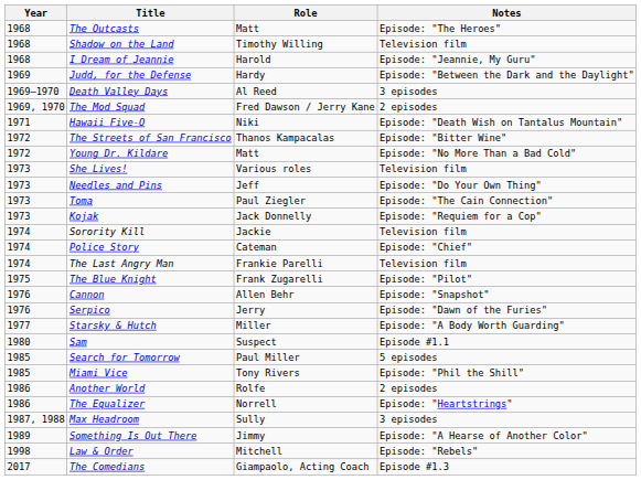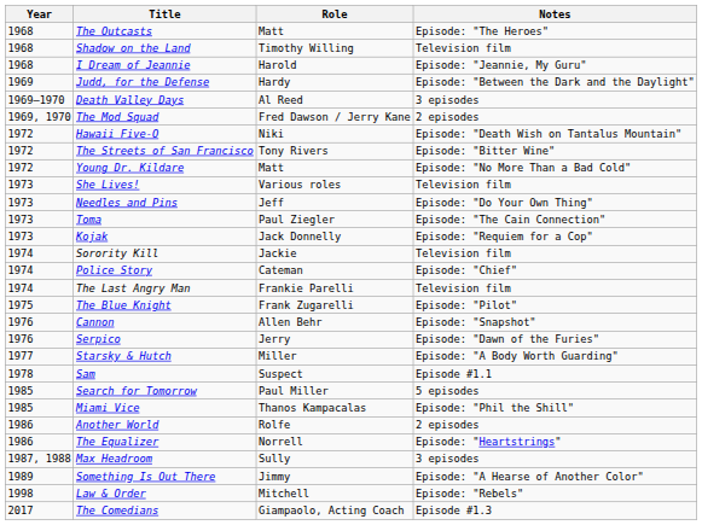 <table class="wikitable sortable">
 <tr>
 <th>Year</th>
 <th>Title</th>
 <th>Role</th>
 <th>Notes</th>
 </tr>
 <tr>
 <td>1968</td>
 <td><a href='#'><em>The Outcasts</em></a></td>
 <td>Matt</td>
 <td>Episode: "The Heroes"</td>
 </tr>
 <tr>
 <td>1968</td>
 <td><em><a href='#'>Shadow on the Land</a></em></td>
 <td>Timothy Willing</td>
 <td>Television film</td>
 </tr>
 <tr>
 <td>1968</td>
 <td><em><a href='#'>I Dream of Jeannie</a></em></td>
 <td>Harold</td>
 <td>Episode: "Jeannie, My Guru"</td>
 </tr>
 <tr>
 <td>1969</td>
 <td><em><a href='#'>Judd, for the Defense</a></em></td>
 <td>Hardy</td>
 <td>Episode: "Between the Dark and the Daylight"</td>
 </tr>
 <tr>
 <td>1969–1970</td>
 <td><em><a href='#'>Death Valley Days</a></em></td>
 <td>Al Reed</td>
 <td>3 episodes</td>
 </tr>
 <tr>
 <td>1969, 1970</td>
 <td><em><a href='#'>The Mod Squad</a></em></td>
 <td>Fred Dawson / Jerry Kane</td>
 <td>2 episodes</td>
 </tr>
 <tr>
-<td>1971</td>
+<td>1972</td>
 <td><a href='#'><em>Hawaii Five-O</em></a></td>
 <td>Niki</td>
 <td>Episode: "Death Wish on Tantalus Mountain"</td>
 </tr>
 <tr>
 <td>1972</td>
 <td><em><a href='#'>The Streets of San Francisco</a></em></td>
-<td>Thanos Kampacalas</td>
+<td>Tony Rivers</td>
 <td>Episode: "Bitter Wine"</td>
 </tr>
 <tr>
 <td>1972</td>
 <td><a href='#'><em>Young Dr. Kildare</em></a></td>
 <td>Matt</td>
 <td>Episode: "No More Than a Bad Cold"</td>
 </tr>
 <tr>
 <td>1973</td>
 <td><em><a href='#'>She Lives!</a></em></td>
 <td>Various roles</td>
 <td>Television film</td>
 </tr>
 <tr>
 <td>1973</td>
 <td><a href='#'><em>Needles and Pins</em></a></td>
 <td>Jeff</td>
 <td>Episode: "Do Your Own Thing"</td>
 </tr>
 <tr>
 <td>1973</td>
 <td><a href='#'><em>Toma</em></a></td>
 <td>Paul Ziegler</td>
 <td>Episode: "The Cain Connection"</td>
 </tr>
 <tr>
 <td>1973</td>
 <td><em><a href='#'>Kojak</a></em></td>
 <td>Jack Donnelly</td>
 <td>Episode: "Requiem for a Cop"</td>
 </tr>
 <tr>
 <td>1974</td>
 <td><em>Sorority Kill</em></td>
 <td>Jackie</td>
 <td>Television film</td>
 </tr>
 <tr>
 <td>1974</td>
 <td><a href='#'><em>Police Story</em></a></td>
 <td>Cateman</td>
 <td>Episode: "Chief"</td>
 </tr>
 <tr>
 <td>1974</td>
 <td><em>The Last Angry Man</em></td>
 <td>Frankie Parelli</td>
 <td>Television film</td>
 </tr>
 <tr>
 <td>1975</td>
 <td><a href='#'><em>The Blue Knight</em></a></td>
 <td>Frank Zugarelli</td>
 <td>Episode: "Pilot"</td>
 </tr>
 <tr>
 <td>1976</td>
 <td><a href='#'><em>Cannon</em></a></td>
 <td>Allen Behr</td>
 <td>Episode: "Snapshot"</td>
 </tr>
 <tr>
 <td>1976</td>
 <td><a href='#'><em>Serpico</em></a></td>
 <td>Jerry</td>
 <td>Episode: "Dawn of the Furies"</td>
 </tr>
 <tr>
 <td>1977</td>
 <td><em><a href='#'>Starsky & Hutch</a></em></td>
 <td>Miller</td>
 <td>Episode: "A Body Worth Guarding"</td>
 </tr>
 <tr>
-<td>1980</td>
+<td>1978</td>
 <td><em><a href='#'>Sam</a></em></td>
 <td>Suspect</td>
 <td>Episode #1.1</td>
 </tr>
 <tr>
 <td>1985</td>
 <td><em><a href='#'>Search for Tomorrow</a></em></td>
 <td>Paul Miller</td>
 <td>5 episodes</td>
 </tr>
 <tr>
 <td>1985</td>
 <td><em><a href='#'>Miami Vice</a></em></td>
-<td>Tony Rivers</td>
+<td>Thanos Kampacalas</td>
 <td>Episode: "Phil the Shill"</td>
 </tr>
 <tr>
 <td>1986</td>
 <td><a href='#'><em>Another World</em></a></td>
 <td>Rolfe</td>
 <td>2 episodes</td>
 </tr>
 <tr>
 <td>1986</td>
 <td><em><a href='#'>The Equalizer</a></em></td>
 <td>Norrell</td>
 <td>Episode: "<a href='#'>Heartstrings</a>"</td>
 </tr>
 <tr>
 <td>1987, 1988</td>
 <td><a href='#'><em>Max Headroom</em></a></td>
 <td>Sully</td>
 <td>3 episodes</td>
 </tr>
 <tr>
 <td>1989</td>
 <td><em><a href='#'>Something Is Out There</a></em></td>
 <td>Jimmy</td>
 <td>Episode: "A Hearse of Another Color"</td>
 </tr>
 <tr>
 <td>1998</td>
 <td><em><a href='#'>Law & Order</a></em></td>
 <td>Mitchell</td>
 <td>Episode: "Rebels"</td>
 </tr>
 <tr>
 <td>2017</td>
 <td><a href='#'><em>The Comedians</em></a></td>
 <td>Giampaolo, Acting Coach</td>
 <td>Episode #1.3</td>
 </tr>
 </table>
